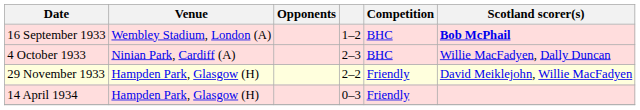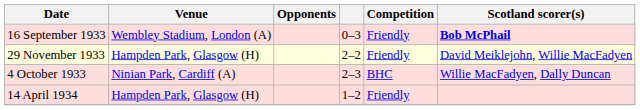 <table class="wikitable">
 <tr>
 <th>Date</th>
 <th>Venue</th>
 <th>Opponents</th>
 <th></th>
 <th>Competition</th>
 <th>Scotland scorer(s)</th>
 </tr>
 <tr bgcolor=#ffdddd>
 <td>16 September 1933</td>
 <td><a href='#'>Wembley Stadium</a>, <a href='#'>London</a> (A)</td>
 <td></td>
-<td align=center>1–2</td>
-<td><a href='#'>BHC</a></td>
+<td align=center>0–3</td>
+<td><a href='#'>Friendly</a></td>
 <td><strong><a href='#'>Bob McPhail</a></strong></td>
-</tr>
-<tr bgcolor=#ffdddd>
-<td>4 October 1933</td>
-<td><a href='#'>Ninian Park</a>, <a href='#'>Cardiff</a> (A)</td>
-<td></td>
-<td align=center>2–3</td>
-<td><a href='#'>BHC</a></td>
-<td><a href='#'>Willie MacFadyen</a>, <a href='#'>Dally Duncan</a></td>
 </tr>
 <tr bgcolor=#ffffdd>
 <td>29 November 1933</td>
 <td><a href='#'>Hampden Park</a>, <a href='#'>Glasgow</a> (H)</td>
 <td></td>
 <td align=center>2–2</td>
 <td><a href='#'>Friendly</a></td>
 <td><a href='#'>David Meiklejohn</a>, <a href='#'>Willie MacFadyen</a></td>
 </tr>
 <tr bgcolor=#ffdddd>
+<td>4 October 1933</td>
+<td><a href='#'>Ninian Park</a>, <a href='#'>Cardiff</a> (A)</td>
+<td></td>
+<td align=center>2–3</td>
+<td><a href='#'>BHC</a></td>
+<td><a href='#'>Willie MacFadyen</a>, <a href='#'>Dally Duncan</a></td>
+</tr>
+<tr bgcolor=#ffdddd>
 <td>14 April 1934</td>
 <td><a href='#'>Hampden Park</a>, <a href='#'>Glasgow</a> (H)</td>
 <td></td>
-<td align=center>0–3</td>
+<td align=center>1–2</td>
 <td><a href='#'>Friendly</a></td>
 <td></td>
 </tr>
 <tr>
 </tr>
 </table>
